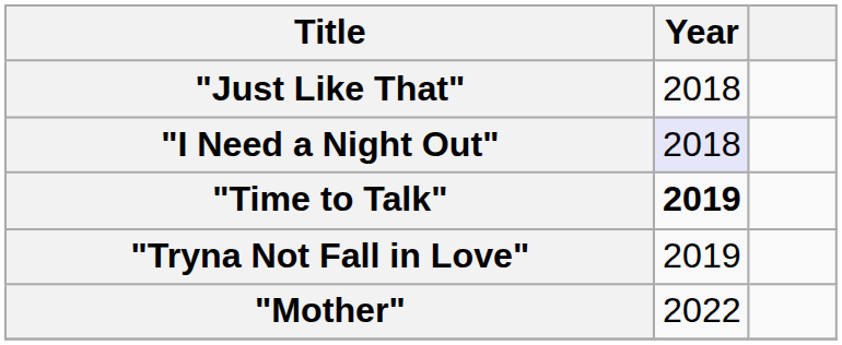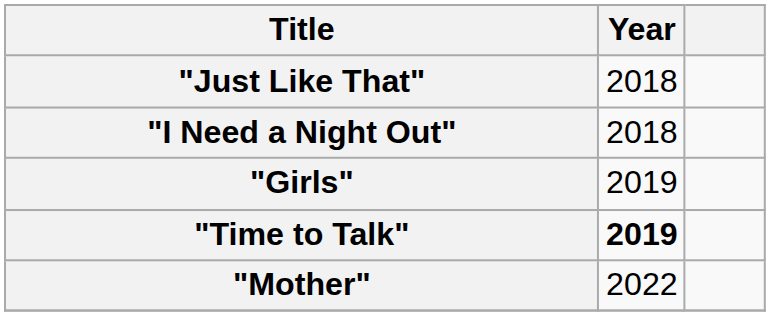 <table class="wikitable sortable plainrowheaders" style="text-align:center;">
 <tr>
 <th scope="col" style="width:18em;">Title</th>
 <th scope="col" style="width:2em;">Year</th>
 <th scope="col" style="width:2em;" class="unsortable"></th>
 </tr>
 <tr>
 <th scope="row">"Just Like That"</th>
 <td>2018</td>
 <td></td>
 </tr>
 <tr>
 <th scope="row">"I Need a Night Out"</th>
-<td style="background: lavender;">2018</td>
+<td>2018</td>
+<td></td>
+</tr>
+<tr>
+<th scope="row">"Girls"</th>
+<td>2019</td>
 <td></td>
 </tr>
 <tr>
 <th scope="row">"Time to Talk"</th>
 <td><strong>2019</strong></td>
-<td></td>
-</tr>
-<tr>
-<th scope="row">"Tryna Not Fall in Love"</th>
-<td>2019</td>
 <td></td>
 </tr>
 <tr>
 <th scope="row">"Mother"</th>
 <td>2022</td>
 <td></td>
 </tr>
 <tr>
 </tr>
 </table>
